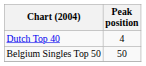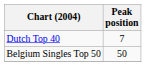 <table class="wikitable">
 <tr>
 <th>Chart (2004)</th>
 <th>Peak<br>position</th>
 </tr>
 <tr>
 <td><a href='#'>Dutch Top 40</a></td>
-<td align="center">4</td>
+<td align="center">7</td>
 </tr>
 <tr>
 <td>Belgium Singles Top 50</td>
 <td align="center">50</td>
 </tr>
 <tr>
 </tr>
 </table>
